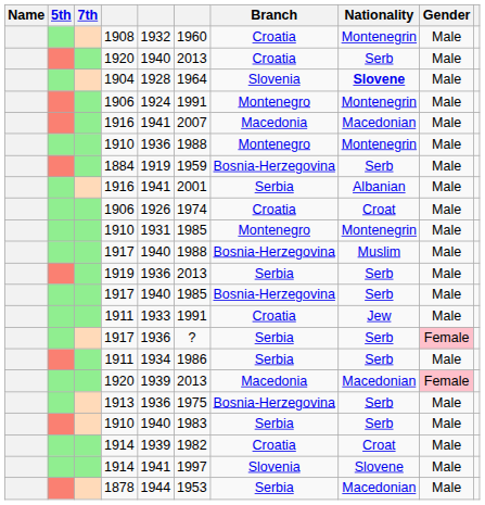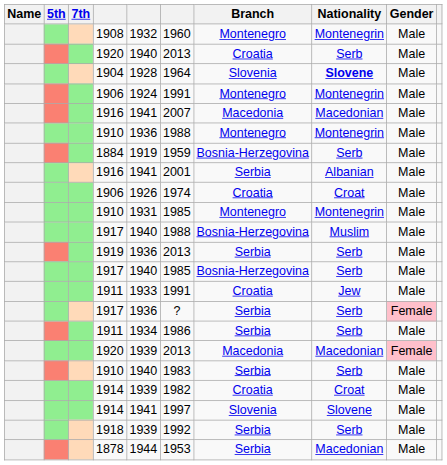 <table class="wikitable sortable" style=text-align:center>
 <tr>
 <th scope="col">Name</th>
 <th scope="col"><a href='#'>5th</a></th>
 <th scope="col"><a href='#'>7th</a></th>
 <th scope="col"></th>
 <th scope="col"></th>
 <th scope="col"></th>
 <th scope="col">Branch</th>
 <th scope="col">Nationality</th>
 <th scope="col">Gender</th>
 <th scope="col" class="unsortable"></th>
 </tr>
 <tr>
 <th align="center" scope="row" style="font-weight:normal;"></th>
 <td bgcolor = LightGreen></td>
 <td bgcolor = PeachPuff></td>
 <td>1908</td>
 <td>1932</td>
 <td>1960</td>
-<td><a href='#'>Croatia</a></td>
+<td><a href='#'>Montenegro</a></td>
 <td><a href='#'>Montenegrin</a></td>
 <td>Male</td>
 <td></td>
 </tr>
 <tr>
 <th align="center" scope="row" style="font-weight:normal;"></th>
 <td bgcolor = Salmon></td>
 <td bgcolor = LightGreen></td>
 <td>1920</td>
 <td>1940</td>
 <td>2013</td>
 <td><a href='#'>Croatia</a></td>
 <td><a href='#'>Serb</a></td>
 <td>Male</td>
 <td></td>
 </tr>
 <tr>
 <th align="center" scope="row" style="font-weight:normal;"></th>
 <td bgcolor = LightGreen></td>
 <td bgcolor = PeachPuff></td>
 <td>1904</td>
 <td>1928</td>
 <td>1964</td>
 <td><a href='#'>Slovenia</a></td>
 <td><strong><a href='#'>Slovene</a></strong></td>
 <td>Male</td>
 <td></td>
 </tr>
 <tr>
 <th align="center" scope="row" style="font-weight:normal;"></th>
 <td bgcolor = Salmon></td>
 <td bgcolor = LightGreen></td>
 <td>1906</td>
 <td>1924</td>
 <td>1991</td>
 <td><a href='#'>Montenegro</a></td>
 <td><a href='#'>Montenegrin</a></td>
 <td>Male</td>
 <td></td>
 </tr>
 <tr>
 <th align="center" scope="row" style="font-weight:normal;"></th>
 <td bgcolor = Salmon></td>
 <td bgcolor = LightGreen></td>
 <td>1916</td>
 <td>1941</td>
 <td>2007</td>
 <td><a href='#'>Macedonia</a></td>
 <td><a href='#'>Macedonian</a></td>
 <td>Male</td>
 <td></td>
 </tr>
 <tr>
 <th align="center" scope="row" style="font-weight:normal;"></th>
 <td bgcolor = LightGreen></td>
 <td bgcolor = LightGreen></td>
 <td>1910</td>
 <td>1936</td>
 <td>1988</td>
 <td><a href='#'>Montenegro</a></td>
 <td><a href='#'>Montenegrin</a></td>
 <td>Male</td>
 <td></td>
 </tr>
 <tr>
 <th align="center" scope="row" style="font-weight:normal;"></th>
 <td bgcolor = Salmon></td>
 <td bgcolor = LightGreen></td>
 <td>1884</td>
 <td>1919</td>
 <td>1959</td>
 <td><a href='#'>Bosnia-Herzegovina</a></td>
 <td><a href='#'>Serb</a></td>
 <td>Male</td>
 <td></td>
 </tr>
 <tr>
 <th align="center" scope="row" style="font-weight:normal;"></th>
 <td bgcolor = LightGreen></td>
 <td bgcolor = PeachPuff></td>
 <td>1916</td>
 <td>1941</td>
 <td>2001</td>
 <td><a href='#'>Serbia</a></td>
 <td><a href='#'>Albanian</a></td>
 <td>Male</td>
 <td></td>
 </tr>
 <tr>
 <th align="center" scope="row" style="font-weight:normal;"></th>
 <td bgcolor = LightGreen></td>
 <td bgcolor = LightGreen></td>
 <td>1906</td>
 <td>1926</td>
 <td>1974</td>
 <td><a href='#'>Croatia</a></td>
 <td><a href='#'>Croat</a></td>
 <td>Male</td>
 <td></td>
 </tr>
 <tr>
 <th align="center" scope="row" style="font-weight:normal;"></th>
 <td bgcolor = LightGreen></td>
 <td bgcolor = LightGreen></td>
 <td>1910</td>
 <td>1931</td>
 <td>1985</td>
 <td><a href='#'>Montenegro</a></td>
 <td><a href='#'>Montenegrin</a></td>
 <td>Male</td>
 <td></td>
 </tr>
 <tr>
 <th align="center" scope="row" style="font-weight:normal;"></th>
 <td bgcolor = LightGreen></td>
 <td bgcolor = LightGreen></td>
 <td>1917</td>
 <td>1940</td>
 <td>1988</td>
 <td><a href='#'>Bosnia-Herzegovina</a></td>
 <td><a href='#'>Muslim</a></td>
 <td>Male</td>
 <td></td>
 </tr>
 <tr>
 <th align="center" scope="row" style="font-weight:normal;"></th>
 <td bgcolor = Salmon></td>
 <td bgcolor = LightGreen></td>
 <td>1919</td>
 <td>1936</td>
 <td>2013</td>
 <td><a href='#'>Serbia</a></td>
 <td><a href='#'>Serb</a></td>
 <td>Male</td>
 <td></td>
 </tr>
 <tr>
 <th align="center" scope="row" style="font-weight:normal;"></th>
 <td bgcolor = LightGreen></td>
 <td bgcolor = LightGreen></td>
 <td>1917</td>
 <td>1940</td>
 <td>1985</td>
 <td><a href='#'>Bosnia-Herzegovina</a></td>
 <td><a href='#'>Serb</a></td>
 <td>Male</td>
 <td></td>
 </tr>
 <tr>
 <th align="center" scope="row" style="font-weight:normal;"></th>
 <td bgcolor = LightGreen></td>
 <td bgcolor = LightGreen></td>
 <td>1911</td>
 <td>1933</td>
 <td>1991</td>
 <td><a href='#'>Croatia</a></td>
 <td><a href='#'>Jew</a></td>
 <td>Male</td>
 <td></td>
 </tr>
 <tr>
 <th align="center" scope="row" style="font-weight:normal;"></th>
 <td bgcolor = LightGreen></td>
 <td bgcolor = PeachPuff></td>
 <td>1917</td>
 <td>1936</td>
 <td>?</td>
 <td><a href='#'>Serbia</a></td>
 <td><a href='#'>Serb</a></td>
 <td style="background: Pink">Female</td>
 <td></td>
 </tr>
 <tr>
 <th align="center" scope="row" style="font-weight:normal;"></th>
 <td bgcolor = Salmon></td>
 <td bgcolor = LightGreen></td>
 <td>1911</td>
 <td>1934</td>
 <td>1986</td>
 <td><a href='#'>Serbia</a></td>
 <td><a href='#'>Serb</a></td>
 <td>Male</td>
 <td></td>
 </tr>
 <tr>
 <th align="center" scope="row" style="font-weight:normal;"></th>
 <td bgcolor = LightGreen></td>
 <td bgcolor = LightGreen></td>
 <td>1920</td>
 <td>1939</td>
 <td>2013</td>
 <td><a href='#'>Macedonia</a></td>
 <td><a href='#'>Macedonian</a></td>
 <td style="background: Pink">Female</td>
 <td></td>
 </tr>
 <tr>
 <th align="center" scope="row" style="font-weight:normal;"></th>
-<td bgcolor = LightGreen></td>
-<td bgcolor = PeachPuff></td>
-<td>1913</td>
-<td>1936</td>
-<td>1975</td>
-<td><a href='#'>Bosnia-Herzegovina</a></td>
-<td><a href='#'>Serb</a></td>
-<td>Male</td>
-<td></td>
-</tr>
-<tr>
-<th align="center" scope="row" style="font-weight:normal;"></th>
 <td bgcolor = Salmon></td>
 <td bgcolor = PeachPuff></td>
 <td>1910</td>
 <td>1940</td>
 <td>1983</td>
 <td><a href='#'>Serbia</a></td>
 <td><a href='#'>Serb</a></td>
 <td>Male</td>
 <td></td>
 </tr>
 <tr>
 <th align="center" scope="row" style="font-weight:normal;"></th>
 <td bgcolor = LightGreen></td>
 <td bgcolor = LightGreen></td>
 <td>1914</td>
 <td>1939</td>
 <td>1982</td>
 <td><a href='#'>Croatia</a></td>
 <td><a href='#'>Croat</a></td>
 <td>Male</td>
 <td></td>
 </tr>
 <tr>
 <th align="center" scope="row" style="font-weight:normal;"></th>
 <td bgcolor = LightGreen></td>
 <td bgcolor = LightGreen></td>
 <td>1914</td>
 <td>1941</td>
 <td>1997</td>
 <td><a href='#'>Slovenia</a></td>
 <td><a href='#'>Slovene</a></td>
 <td>Male</td>
 <td></td>
 </tr>
 <tr>
 <th align="center" scope="row" style="font-weight:normal;"></th>
+<td bgcolor = LightGreen></td>
+<td bgcolor = PeachPuff></td>
+<td>1918</td>
+<td>1939</td>
+<td>1992</td>
+<td><a href='#'>Serbia</a></td>
+<td><a href='#'>Serb</a></td>
+<td>Male</td>
+<td></td>
+</tr>
+<tr>
+<th align="center" scope="row" style="font-weight:normal;"></th>
 <td bgcolor = Salmon></td>
 <td bgcolor = PeachPuff></td>
 <td>1878</td>
 <td>1944</td>
 <td>1953</td>
 <td><a href='#'>Serbia</a></td>
 <td><a href='#'>Macedonian</a></td>
 <td>Male</td>
 <td></td>
 </tr>
 </table>
